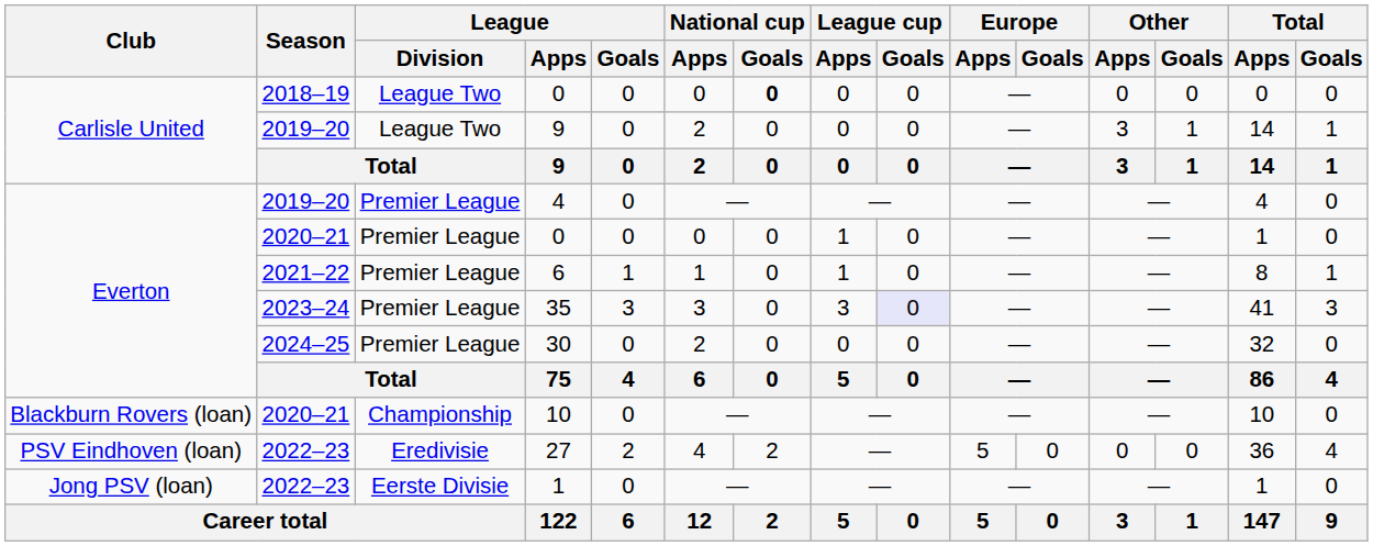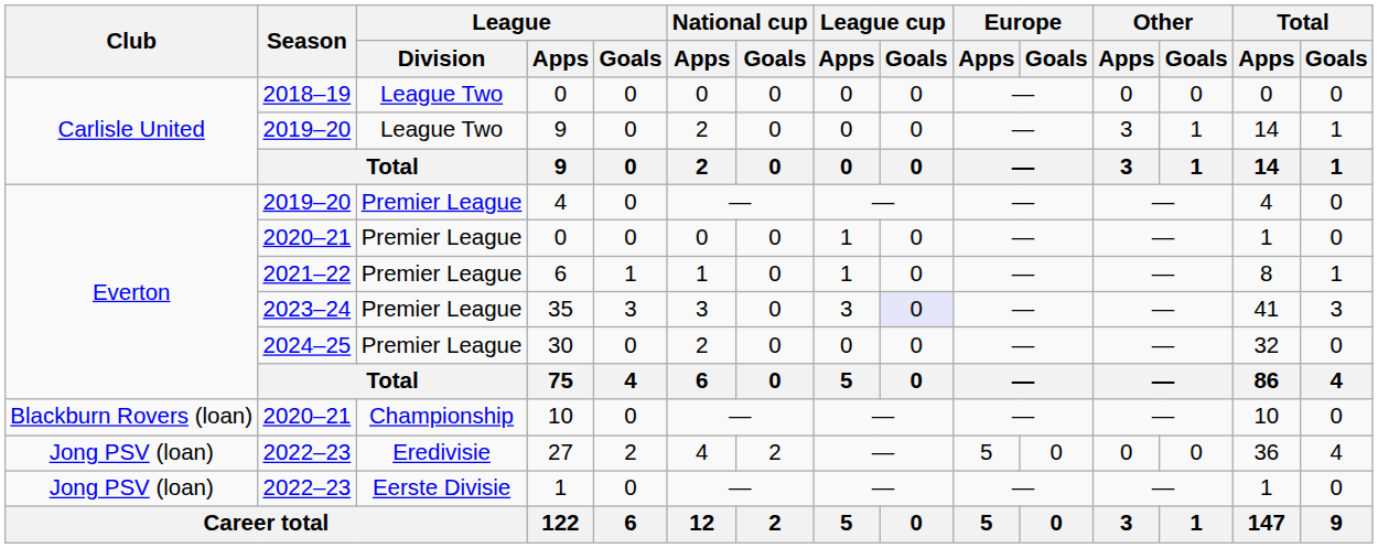 <table class="wikitable" style="text-align: center;">
 <tr>
 <th rowspan="2">Club</th>
 <th rowspan="2">Season</th>
 <th colspan="3">League</th>
 <th colspan="2">National cup</th>
 <th colspan="2">League cup</th>
 <th colspan="2">Europe</th>
 <th colspan="2">Other</th>
 <th colspan="2">Total</th>
 </tr>
 <tr>
 <th>Division</th>
 <th>Apps</th>
 <th>Goals</th>
 <th>Apps</th>
 <th>Goals</th>
 <th>Apps</th>
 <th>Goals</th>
 <th>Apps</th>
 <th>Goals</th>
 <th>Apps</th>
 <th>Goals</th>
 <th>Apps</th>
 <th>Goals</th>
 </tr>
 <tr>
 <td rowspan="3"><a href='#'>Carlisle United</a></td>
 <td><a href='#'>2018–19</a></td>
 <td><a href='#'>League Two</a></td>
 <td>0</td>
 <td>0</td>
 <td>0</td>
-<td><strong>0</strong></td>
+<td>0</td>
 <td>0</td>
 <td>0</td>
 <td colspan="2">—</td>
 <td>0</td>
 <td>0</td>
 <td>0</td>
 <td>0</td>
 </tr>
 <tr>
 <td><a href='#'>2019–20</a></td>
 <td>League Two</td>
 <td>9</td>
 <td>0</td>
 <td>2</td>
 <td>0</td>
 <td>0</td>
 <td>0</td>
 <td colspan="2">—</td>
 <td>3</td>
 <td>1</td>
 <td>14</td>
 <td>1</td>
 </tr>
 <tr>
 <th colspan="2">Total</th>
 <th>9</th>
 <th>0</th>
 <th>2</th>
 <th>0</th>
 <th>0</th>
 <th>0</th>
 <th colspan="2">—</th>
 <th>3</th>
 <th>1</th>
 <th>14</th>
 <th>1</th>
 </tr>
 <tr>
 <td rowspan="6"><a href='#'>Everton</a></td>
 <td><a href='#'>2019–20</a></td>
 <td><a href='#'>Premier League</a></td>
 <td>4</td>
 <td>0</td>
 <td colspan="2">—</td>
 <td colspan="2">—</td>
 <td colspan="2">—</td>
 <td colspan="2">—</td>
 <td>4</td>
 <td>0</td>
 </tr>
 <tr>
 <td><a href='#'>2020–21</a></td>
 <td>Premier League</td>
 <td>0</td>
 <td>0</td>
 <td>0</td>
 <td>0</td>
 <td>1</td>
 <td>0</td>
 <td colspan="2">—</td>
 <td colspan="2">—</td>
 <td>1</td>
 <td>0</td>
 </tr>
 <tr>
 <td><a href='#'>2021–22</a></td>
 <td>Premier League</td>
 <td>6</td>
 <td>1</td>
 <td>1</td>
 <td>0</td>
 <td>1</td>
 <td>0</td>
 <td colspan="2">—</td>
 <td colspan="2">—</td>
 <td>8</td>
 <td>1</td>
 </tr>
 <tr>
 <td><a href='#'>2023–24</a></td>
 <td>Premier League</td>
 <td>35</td>
 <td>3</td>
 <td>3</td>
 <td>0</td>
 <td>3</td>
 <td style="background: lavender;">0</td>
 <td colspan="2">—</td>
 <td colspan="2">—</td>
 <td>41</td>
 <td>3</td>
 </tr>
 <tr>
 <td><a href='#'>2024–25</a></td>
 <td>Premier League</td>
 <td>30</td>
 <td>0</td>
 <td>2</td>
 <td>0</td>
 <td>0</td>
 <td>0</td>
 <td colspan="2">—</td>
 <td colspan="2">—</td>
 <td>32</td>
 <td>0</td>
 </tr>
 <tr>
 <th colspan="2">Total</th>
 <th>75</th>
 <th>4</th>
 <th>6</th>
 <th>0</th>
 <th>5</th>
 <th>0</th>
 <th colspan="2">—</th>
 <th colspan="2">—</th>
 <th>86</th>
 <th>4</th>
 </tr>
 <tr>
 <td><a href='#'>Blackburn Rovers</a> (loan)</td>
 <td><a href='#'>2020–21</a></td>
 <td><a href='#'>Championship</a></td>
 <td>10</td>
 <td>0</td>
 <td colspan="2">—</td>
 <td colspan="2">—</td>
 <td colspan="2">—</td>
 <td colspan="2">—</td>
 <td>10</td>
 <td>0</td>
 </tr>
 <tr>
-<td><a href='#'>PSV Eindhoven</a> (loan)</td>
+<td><a href='#'>Jong PSV</a> (loan)</td>
 <td><a href='#'>2022–23</a></td>
 <td><a href='#'>Eredivisie</a></td>
 <td>27</td>
 <td>2</td>
 <td>4</td>
 <td>2</td>
 <td colspan="2">—</td>
 <td>5</td>
 <td>0</td>
 <td>0</td>
 <td>0</td>
 <td>36</td>
 <td>4</td>
 </tr>
 <tr>
 <td><a href='#'>Jong PSV</a> (loan)</td>
 <td><a href='#'>2022–23</a></td>
 <td><a href='#'>Eerste Divisie</a></td>
 <td>1</td>
 <td>0</td>
 <td colspan="2">—</td>
 <td colspan="2">—</td>
 <td colspan="2">—</td>
 <td colspan="2">—</td>
 <td>1</td>
 <td>0</td>
 </tr>
 <tr>
 <th colspan="3">Career total</th>
 <th>122</th>
 <th>6</th>
 <th>12</th>
 <th>2</th>
 <th>5</th>
 <th>0</th>
 <th>5</th>
 <th>0</th>
 <th>3</th>
 <th>1</th>
 <th>147</th>
 <th>9</th>
 </tr>
 </table>
